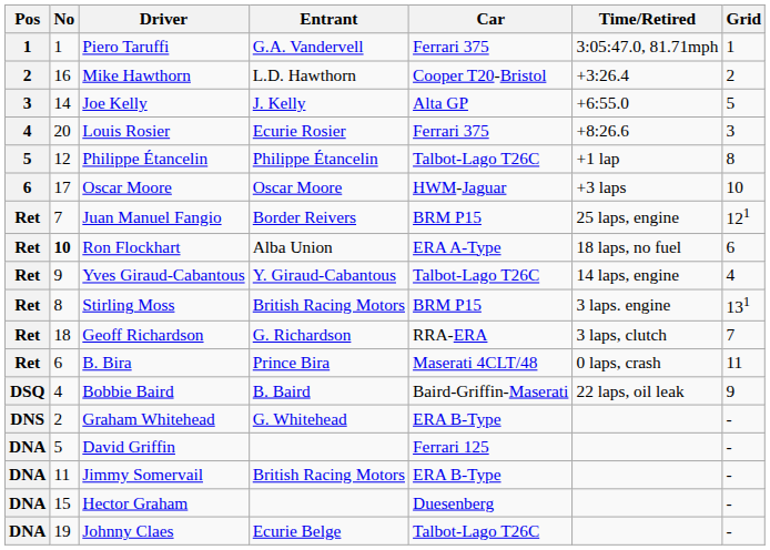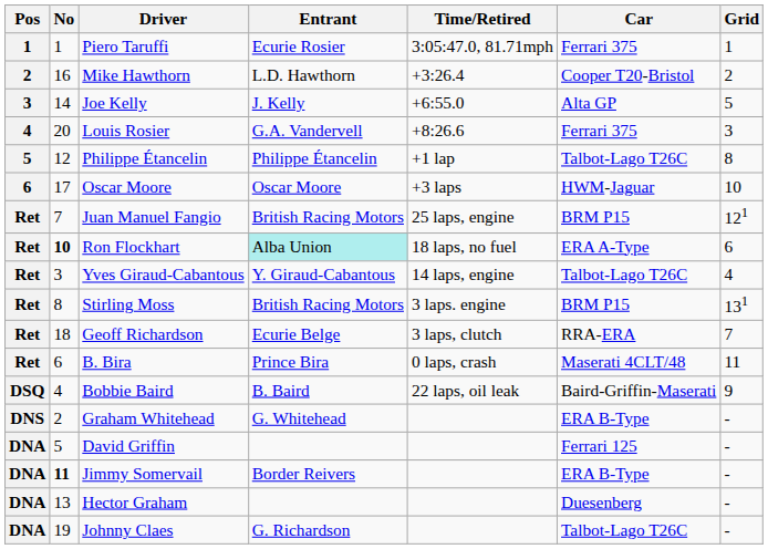 <table class="wikitable" style="font-size: 95%;">
 <tr>
 <th>Pos</th>
 <th>No</th>
 <th>Driver</th>
 <th>Entrant</th>
+<th>Time/Retired</th>
 <th>Car</th>
-<th>Time/Retired</th>
 <th>Grid</th>
 </tr>
 <tr>
 <th>1</th>
 <td>1</td>
 <td> <a href='#'>Piero Taruffi</a></td>
-<td><a href='#'>G.A. Vandervell</a></td>
+<td><a href='#'>Ecurie Rosier</a></td>
+<td>3:05:47.0, 81.71mph</td>
 <td><a href='#'>Ferrari 375</a></td>
-<td>3:05:47.0, 81.71mph</td>
 <td>1</td>
 </tr>
 <tr>
 <th>2</th>
 <td>16</td>
 <td> <a href='#'>Mike Hawthorn</a></td>
 <td>L.D. Hawthorn</td>
+<td>+3:26.4</td>
 <td><a href='#'>Cooper T20</a>-<a href='#'>Bristol</a></td>
-<td>+3:26.4</td>
 <td>2</td>
 </tr>
 <tr>
 <th>3</th>
 <td>14</td>
 <td> <a href='#'>Joe Kelly</a></td>
 <td><a href='#'>J. Kelly</a></td>
+<td>+6:55.0</td>
 <td><a href='#'>Alta GP</a></td>
-<td>+6:55.0</td>
 <td>5</td>
 </tr>
 <tr>
 <th>4</th>
 <td>20</td>
 <td> <a href='#'>Louis Rosier</a></td>
-<td><a href='#'>Ecurie Rosier</a></td>
+<td><a href='#'>G.A. Vandervell</a></td>
+<td>+8:26.6</td>
 <td><a href='#'>Ferrari 375</a></td>
-<td>+8:26.6</td>
 <td>3</td>
 </tr>
 <tr>
 <th>5</th>
 <td>12</td>
 <td> <a href='#'>Philippe Étancelin</a></td>
 <td><a href='#'>Philippe Étancelin</a></td>
+<td>+1 lap</td>
 <td><a href='#'>Talbot-Lago T26C</a></td>
-<td>+1 lap</td>
 <td>8</td>
 </tr>
 <tr>
 <th>6</th>
 <td>17</td>
 <td> <a href='#'>Oscar Moore</a></td>
 <td><a href='#'>Oscar Moore</a></td>
+<td>+3 laps</td>
 <td><a href='#'>HWM</a>-<a href='#'>Jaguar</a></td>
-<td>+3 laps</td>
 <td>10</td>
 </tr>
 <tr>
 <th>Ret</th>
 <td>7</td>
 <td> <a href='#'>Juan Manuel Fangio</a></td>
-<td><a href='#'>Border Reivers</a></td>
+<td><a href='#'>British Racing Motors</a></td>
+<td>25 laps, engine</td>
 <td><a href='#'>BRM P15</a></td>
-<td>25 laps, engine</td>
 <td>12<sup>1</sup></td>
 </tr>
 <tr>
 <th>Ret</th>
 <td><strong>10</strong></td>
 <td> <a href='#'>Ron Flockhart</a></td>
-<td>Alba Union</td>
+<td style="background: paleturquoise;">Alba Union</td>
+<td>18 laps, no fuel</td>
 <td><a href='#'>ERA A-Type</a></td>
-<td>18 laps, no fuel</td>
 <td>6</td>
 </tr>
 <tr>
 <th>Ret</th>
-<td>9</td>
+<td>3</td>
 <td> <a href='#'>Yves Giraud-Cabantous</a></td>
 <td><a href='#'>Y. Giraud-Cabantous</a></td>
+<td>14 laps, engine</td>
 <td><a href='#'>Talbot-Lago T26C</a></td>
-<td>14 laps, engine</td>
 <td>4</td>
 </tr>
 <tr>
 <th>Ret</th>
 <td>8</td>
 <td> <a href='#'>Stirling Moss</a></td>
 <td><a href='#'>British Racing Motors</a></td>
+<td>3 laps. engine</td>
 <td><a href='#'>BRM P15</a></td>
-<td>3 laps. engine</td>
 <td>13<sup>1</sup></td>
 </tr>
 <tr>
 <th>Ret</th>
 <td>18</td>
 <td> <a href='#'>Geoff Richardson</a></td>
-<td><a href='#'>G. Richardson</a></td>
+<td><a href='#'>Ecurie Belge</a></td>
+<td>3 laps, clutch</td>
 <td>RRA-<a href='#'>ERA</a></td>
-<td>3 laps, clutch</td>
 <td>7</td>
 </tr>
 <tr>
 <th>Ret</th>
 <td>6</td>
 <td> <a href='#'>B. Bira</a></td>
 <td><a href='#'>Prince Bira</a></td>
+<td>0 laps, crash</td>
 <td><a href='#'>Maserati 4CLT/48</a></td>
-<td>0 laps, crash</td>
 <td>11</td>
 </tr>
 <tr>
 <th>DSQ</th>
 <td>4</td>
 <td> <a href='#'>Bobbie Baird</a></td>
 <td><a href='#'>B. Baird</a></td>
+<td>22 laps, oil leak</td>
 <td>Baird-Griffin-<a href='#'>Maserati</a></td>
-<td>22 laps, oil leak</td>
 <td>9</td>
 </tr>
 <tr>
 <th>DNS</th>
 <td>2</td>
 <td> <a href='#'>Graham Whitehead</a></td>
 <td><a href='#'>G. Whitehead</a></td>
+<td></td>
 <td><a href='#'>ERA B-Type</a></td>
-<td></td>
 <td>-</td>
 </tr>
 <tr>
 <th>DNA</th>
 <td>5</td>
 <td> <a href='#'>David Griffin</a></td>
 <td></td>
+<td></td>
 <td><a href='#'>Ferrari 125</a></td>
-<td></td>
 <td>-</td>
 </tr>
 <tr>
 <th>DNA</th>
-<td>11</td>
+<td><strong>11</strong></td>
 <td> <a href='#'>Jimmy Somervail</a></td>
-<td><a href='#'>British Racing Motors</a></td>
+<td><a href='#'>Border Reivers</a></td>
+<td></td>
 <td><a href='#'>ERA B-Type</a></td>
-<td></td>
 <td>-</td>
 </tr>
 <tr>
 <th>DNA</th>
-<td>15</td>
+<td>13</td>
 <td> <a href='#'>Hector Graham</a></td>
 <td></td>
+<td></td>
 <td><a href='#'>Duesenberg</a></td>
-<td></td>
 <td>-</td>
 </tr>
 <tr>
 <th>DNA</th>
 <td>19</td>
 <td> <a href='#'>Johnny Claes</a></td>
-<td><a href='#'>Ecurie Belge</a></td>
+<td><a href='#'>G. Richardson</a></td>
+<td></td>
 <td><a href='#'>Talbot-Lago T26C</a></td>
-<td></td>
 <td>-</td>
 </tr>
 </table>
